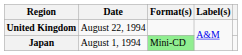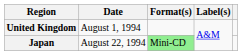 <table class="wikitable plainrowheaders">
 <tr>
 <th scope="col">Region</th>
 <th scope="col">Date</th>
 <th scope="col">Format(s)</th>
 <th scope="col">Label(s)</th>
 <th scope="col"></th>
 </tr>
 <tr>
 <th scope="row">United Kingdom</th>
-<td>August 22, 1994</td>
+<td>August 1, 1994</td>
 <td></td>
 <td rowspan="2"><a href='#'>A&M</a></td>
 <td></td>
 </tr>
 <tr>
 <th scope="row">Japan</th>
-<td>August 1, 1994</td>
+<td>August 22, 1994</td>
 <td style="background: lightgreen;">Mini-CD</td>
 <td></td>
 </tr>
 </table>
